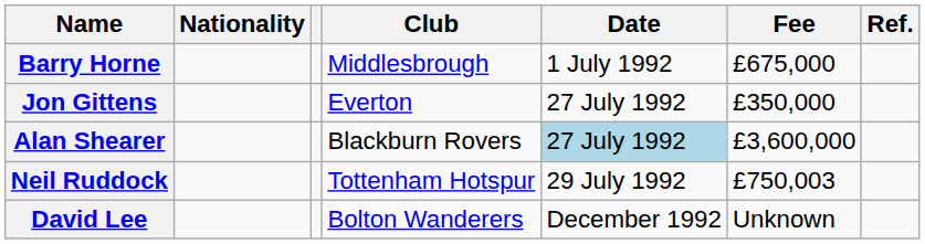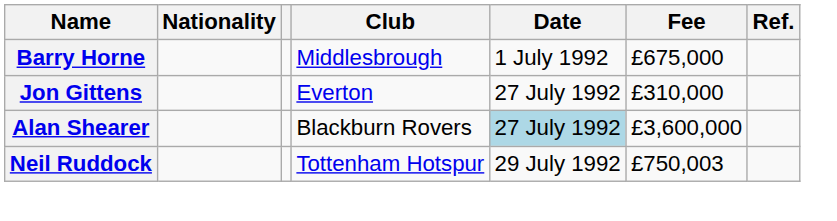 <table class="wikitable plainrowheaders">
 <tr>
 <th scope="col">Name</th>
 <th scope="col">Nationality</th>
 <th scope="col"></th>
 <th scope="col">Club</th>
 <th scope="col">Date</th>
 <th scope="col">Fee</th>
 <th scope="col">Ref.</th>
 </tr>
 <tr>
 <th scope="row"><a href='#'>Barry Horne</a></th>
 <td></td>
 <td align="center"></td>
 <td> <a href='#'>Middlesbrough</a></td>
 <td>1 July 1992</td>
 <td>£675,000</td>
 <td align="center"></td>
 </tr>
 <tr>
 <th scope="row"><a href='#'>Jon Gittens</a></th>
 <td></td>
 <td align="center"></td>
 <td> <a href='#'>Everton</a></td>
 <td>27 July 1992</td>
-<td>£350,000</td>
+<td>£310,000</td>
 <td align="center"></td>
 </tr>
 <tr>
 <th scope="row"><a href='#'>Alan Shearer</a></th>
 <td></td>
 <td align="center"></td>
 <td> Blackburn Rovers</td>
 <td style="background: lightblue;">27 July 1992</td>
 <td>£3,600,000</td>
 <td align="center"></td>
 </tr>
 <tr>
 <th scope="row"><a href='#'>Neil Ruddock</a></th>
 <td></td>
 <td align="center"></td>
 <td> <a href='#'>Tottenham Hotspur</a></td>
 <td>29 July 1992</td>
 <td>£750,003</td>
 <td align="center"></td>
 </tr>
-<tr>
-<th scope="row"><a href='#'>David Lee</a></th>
-<td></td>
-<td align="center"></td>
-<td> <a href='#'>Bolton Wanderers</a></td>
-<td>December 1992</td>
-<td>Unknown</td>
-<td align="center"></td>
-</tr>
 </table>
